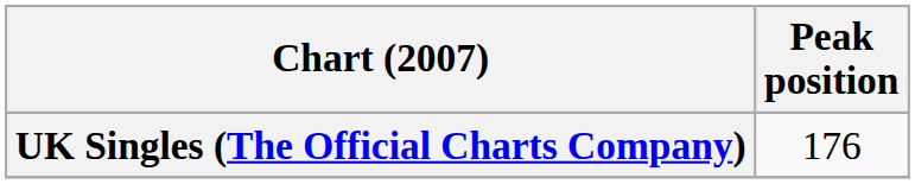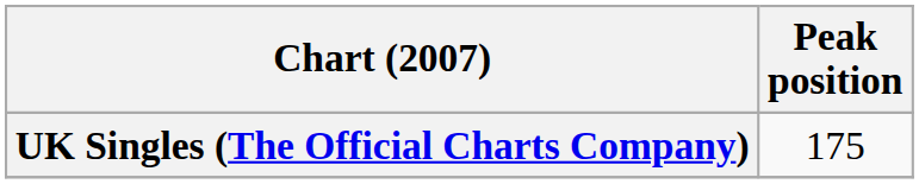 <table class="wikitable sortable plainrowheaders" style="text-align:center">
 <tr>
 <th scope="col">Chart (2007)</th>
 <th scope="col">Peak<br>position</th>
 </tr>
 <tr>
 </tr>
 <tr>
 <th scope="row">UK Singles (<a href='#'>The Official Charts Company</a>)</th>
-<td>176</td>
+<td>175</td>
 </tr>
 <tr>
 </tr>
 </table>
